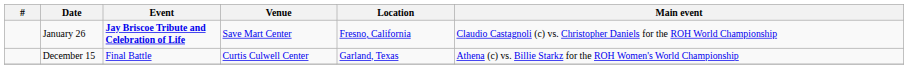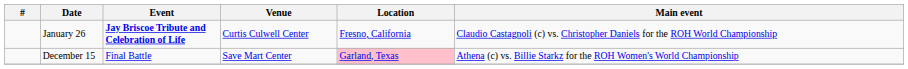 <table class="sortable wikitable succession-box" style="font-size:85%;">
 <tr>
 <th width=4%>#</th>
 <th width=7%>Date</th>
 <th width=13%>Event</th>
 <th width=13%>Venue</th>
 <th width=13%>Location</th>
 <th width=50%>Main event</th>
 </tr>
 <tr>
 <td></td>
 <td>January 26</td>
 <td rowspan=1><strong><a href='#'>Jay Briscoe Tribute and Celebration of Life</a></strong></td>
-<td rowspan=1><a href='#'>Save Mart Center</a></td>
+<td><a href='#'>Curtis Culwell Center</a></td>
 <td rowspan=1><a href='#'>Fresno, California</a></td>
 <td><a href='#'>Claudio Castagnoli</a> (c) vs. <a href='#'>Christopher Daniels</a> for the <a href='#'>ROH World Championship</a></td>
 </tr>
 <tr>
 <td></td>
 <td>December 15</td>
 <td><a href='#'>Final Battle</a></td>
-<td><a href='#'>Curtis Culwell Center</a></td>
-<td><a href='#'>Garland, Texas</a></td>
+<td rowspan=1><a href='#'>Save Mart Center</a></td>
+<td style="background: pink;"><a href='#'>Garland, Texas</a></td>
 <td><a href='#'>Athena</a> (c) vs. <a href='#'>Billie Starkz</a> for the <a href='#'>ROH Women's World Championship</a></td>
 </tr>
 <tr>
 </tr>
 </table>
